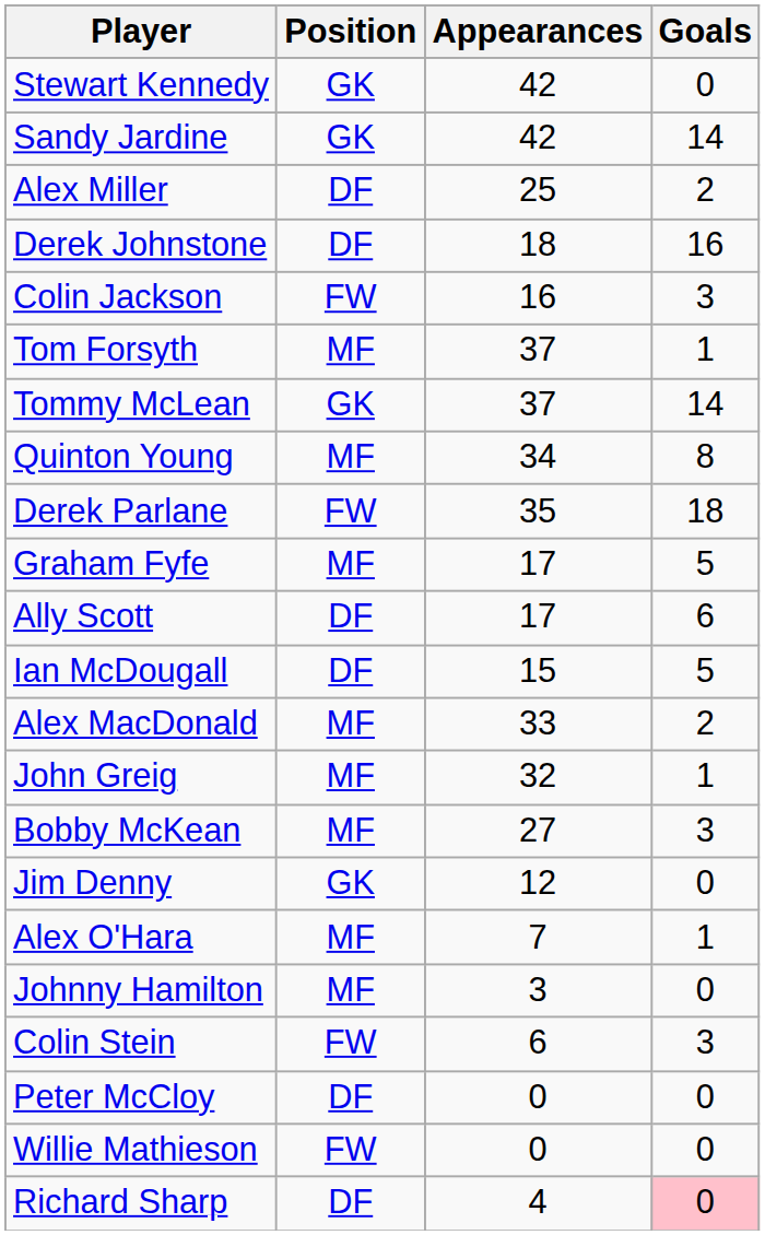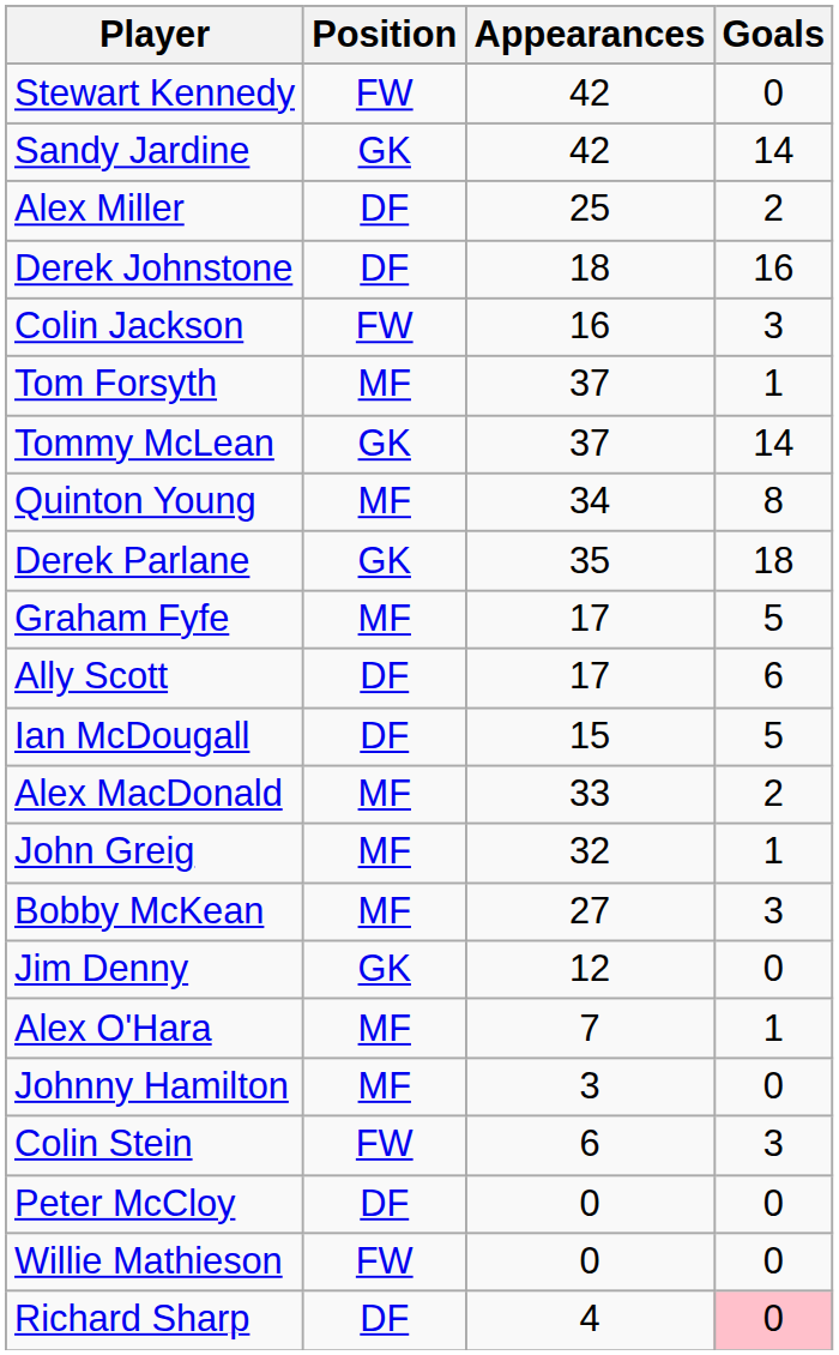 <table class="wikitable sortable" style="text-align: center;">
 <tr>
 <th>Player</th>
 <th>Position</th>
 <th>Appearances</th>
 <th>Goals</th>
 </tr>
 <tr>
 <td align="left"> <a href='#'>Stewart Kennedy</a></td>
-<td><a href='#'>GK</a></td>
+<td><a href='#'>FW</a></td>
 <td>42</td>
 <td>0</td>
 </tr>
 <tr>
 <td align="left"> <a href='#'>Sandy Jardine</a></td>
 <td><a href='#'>GK</a></td>
 <td>42</td>
 <td>14</td>
 </tr>
 <tr>
 <td align="left"> <a href='#'>Alex Miller</a></td>
 <td><a href='#'>DF</a></td>
 <td>25</td>
 <td>2</td>
 </tr>
 <tr>
 <td align="left"> <a href='#'>Derek Johnstone</a></td>
 <td><a href='#'>DF</a></td>
 <td>18</td>
 <td>16</td>
 </tr>
 <tr>
 <td align="left"> <a href='#'>Colin Jackson</a></td>
 <td><a href='#'>FW</a></td>
 <td>16</td>
 <td>3</td>
 </tr>
 <tr>
 <td align="left"> <a href='#'>Tom Forsyth</a></td>
 <td><a href='#'>MF</a></td>
 <td>37</td>
 <td>1</td>
 </tr>
 <tr>
 <td align="left"> <a href='#'>Tommy McLean</a></td>
 <td><a href='#'>GK</a></td>
 <td>37</td>
 <td>14</td>
 </tr>
 <tr>
 <td align="left"> <a href='#'>Quinton Young</a></td>
 <td><a href='#'>MF</a></td>
 <td>34</td>
 <td>8</td>
 </tr>
 <tr>
 <td align="left"> <a href='#'>Derek Parlane</a></td>
-<td><a href='#'>FW</a></td>
+<td><a href='#'>GK</a></td>
 <td>35</td>
 <td>18</td>
 </tr>
 <tr>
 <td align="left"> <a href='#'>Graham Fyfe</a></td>
 <td><a href='#'>MF</a></td>
 <td>17</td>
 <td>5</td>
 </tr>
 <tr>
 <td align="left"> <a href='#'>Ally Scott</a></td>
 <td><a href='#'>DF</a></td>
 <td>17</td>
 <td>6</td>
 </tr>
 <tr>
 <td align="left"> <a href='#'>Ian McDougall</a></td>
 <td><a href='#'>DF</a></td>
 <td>15</td>
 <td>5</td>
 </tr>
 <tr>
 <td align="left"> <a href='#'>Alex MacDonald</a></td>
 <td><a href='#'>MF</a></td>
 <td>33</td>
 <td>2</td>
 </tr>
 <tr>
 <td align="left"> <a href='#'>John Greig</a></td>
 <td><a href='#'>MF</a></td>
 <td>32</td>
 <td>1</td>
 </tr>
 <tr>
 <td align="left"> <a href='#'>Bobby McKean</a></td>
 <td><a href='#'>MF</a></td>
 <td>27</td>
 <td>3</td>
 </tr>
 <tr>
 <td align="left"> <a href='#'>Jim Denny</a></td>
 <td><a href='#'>GK</a></td>
 <td>12</td>
 <td>0</td>
 </tr>
 <tr>
 <td align="left"> <a href='#'>Alex O'Hara</a></td>
 <td><a href='#'>MF</a></td>
 <td>7</td>
 <td>1</td>
 </tr>
 <tr>
 <td align="left"> <a href='#'>Johnny Hamilton</a></td>
 <td><a href='#'>MF</a></td>
 <td>3</td>
 <td>0</td>
 </tr>
 <tr>
 <td align="left"> <a href='#'>Colin Stein</a></td>
 <td><a href='#'>FW</a></td>
 <td>6</td>
 <td>3</td>
 </tr>
 <tr>
 <td align="left"> <a href='#'>Peter McCloy</a></td>
 <td><a href='#'>DF</a></td>
 <td>0</td>
 <td>0</td>
 </tr>
 <tr>
 <td align="left"> <a href='#'>Willie Mathieson</a></td>
 <td><a href='#'>FW</a></td>
 <td>0</td>
 <td>0</td>
 </tr>
 <tr>
 <td align="left"> <a href='#'>Richard Sharp</a></td>
 <td><a href='#'>DF</a></td>
 <td>4</td>
 <td style="background: pink;">0</td>
 </tr>
 </table>
